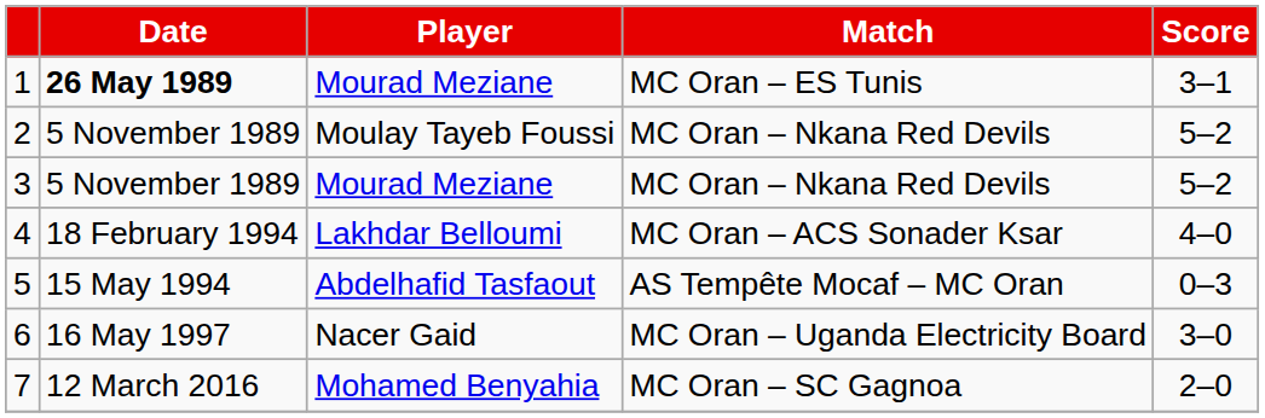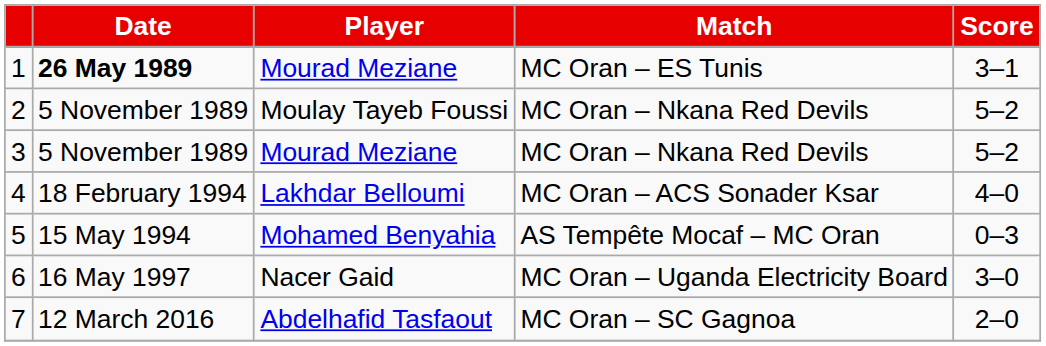 <table border="0" class="wikitable" style="text-align:center;font-size:95%">
 <tr>
 <th style="color:#FFFFFF; background:#E60000;"></th>
 <th style="color:#FFFFFF; background:#E60000;">Date</th>
 <th style="color:#FFFFFF; background:#E60000;">Player</th>
 <th style="color:#FFFFFF; background:#E60000;">Match</th>
 <th width="35" style="color:#FFFFFF; background:#E60000;">Score</th>
 </tr>
 <tr>
 <td align=left>1</td>
 <td align=left><strong>26 May 1989</strong></td>
 <td align=left><a href='#'>Mourad Meziane</a></td>
 <td align=left>MC Oran – ES Tunis</td>
 <td align=center>3–1</td>
 </tr>
 <tr>
 <td align=left>2</td>
 <td align=left>5 November 1989</td>
 <td align=left>Moulay Tayeb Foussi</td>
 <td align=left>MC Oran – Nkana Red Devils</td>
 <td align=center>5–2</td>
 </tr>
 <tr>
 <td align=left>3</td>
 <td align=left>5 November 1989</td>
 <td align=left><a href='#'>Mourad Meziane</a></td>
 <td align=left>MC Oran – Nkana Red Devils</td>
 <td align=center>5–2</td>
 </tr>
 <tr>
 <td align=left>4</td>
 <td align=left>18 February 1994</td>
 <td align=left><a href='#'>Lakhdar Belloumi</a></td>
 <td align=left>MC Oran – ACS Sonader Ksar</td>
 <td align=center>4–0</td>
 </tr>
 <tr>
 <td align=left>5</td>
 <td align=left>15 May 1994</td>
-<td align=left><a href='#'>Abdelhafid Tasfaout</a></td>
+<td align=left><a href='#'>Mohamed Benyahia</a></td>
 <td align=left>AS Tempête Mocaf – MC Oran</td>
 <td align=center>0–3</td>
 </tr>
 <tr>
 <td align=left>6</td>
 <td align=left>16 May 1997</td>
 <td align=left>Nacer Gaid</td>
 <td align=left>MC Oran – Uganda Electricity Board</td>
 <td align=center>3–0</td>
 </tr>
 <tr>
 <td align=left>7</td>
 <td align=left>12 March 2016</td>
-<td align=left><a href='#'>Mohamed Benyahia</a></td>
+<td align=left><a href='#'>Abdelhafid Tasfaout</a></td>
 <td align=left>MC Oran – SC Gagnoa</td>
 <td align=center>2–0</td>
 </tr>
 <tr>
 </tr>
 </table>
